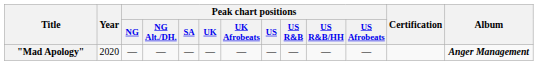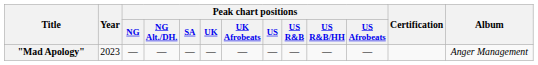 <table class="wikitable plainrowheaders" style="text-align:center;">
 <tr>
 <th scope="col" rowspan="2" style="width:19em;">Title</th>
 <th scope="col" rowspan="2" style="width:1em;">Year</th>
 <th scope="col" colspan="9">Peak chart positions</th>
 <th rowspan="2">Certification</th>
 <th rowspan="2" scope="col" style="width:15em;">Album</th>
 </tr>
 <tr>
 <th scope="col" style="width:3em;font-size:90%;"><a href='#'>NG</a><br></th>
 <th scope="col" style="width:3em;font-size:90%;"><a href='#'>NG<br>Alt./DH.</a></th>
 <th scope="col" style="width:3em;font-size:90%;"><a href='#'>SA</a><br></th>
 <th scope="col" style="width:3em;font-size:90%;"><a href='#'>UK</a><br></th>
 <th scope="col" style="width:3em;font-size:90%;"><a href='#'>UK<br>Afrobeats</a></th>
 <th scope="col" style="width:2.5em;font-size:90%;"><a href='#'>US</a><br></th>
 <th scope="col" style="width:2.8em;font-size:90%;"><a href='#'>US<br>R&B</a><br></th>
 <th scope="col" style="width:2.8em;font-size:90%;"><a href='#'>US<br>R&B/HH</a><br></th>
 <th scope="col" style="width:3em;font-size:90%;"><a href='#'>US<br>Afrobeats</a></th>
 </tr>
 <tr>
 <th scope="row">"Mad Apology"</th>
-<td>2020</td>
+<td>2023</td>
 <td>—</td>
 <td>—</td>
 <td>—</td>
 <td>—</td>
 <td>—</td>
 <td>—</td>
 <td>—</td>
 <td>—</td>
 <td>—</td>
 <td></td>
-<td><strong><em>Anger Management</em></strong></td>
+<td><em>Anger Management</em></td>
 </tr>
 </table>
